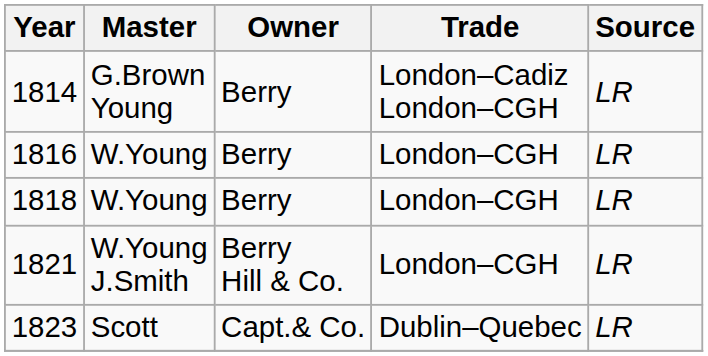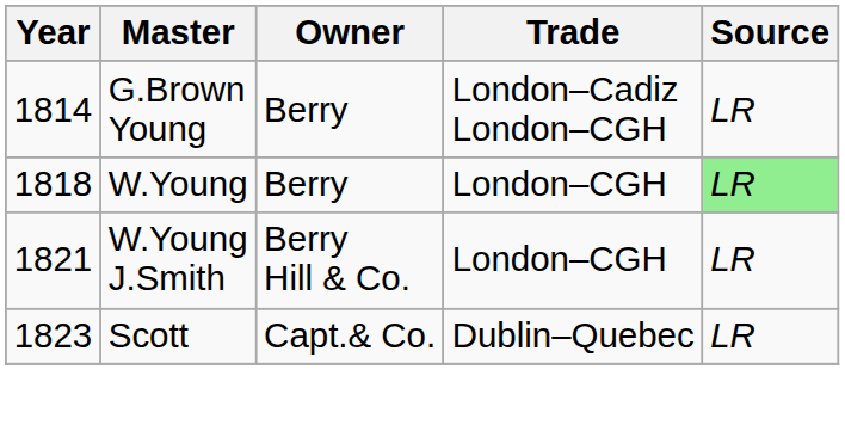 <table class=" wikitable">
 <tr>
 <th>Year</th>
 <th>Master</th>
 <th>Owner</th>
 <th>Trade</th>
 <th>Source</th>
 </tr>
 <tr>
 <td>1814</td>
 <td>G.Brown<br>Young</td>
 <td>Berry</td>
 <td>London–Cadiz<br>London–CGH</td>
 <td><em>LR</em></td>
 </tr>
 <tr>
-<td>1816</td>
-<td>W.Young</td>
-<td>Berry</td>
-<td>London–CGH</td>
-<td><em>LR</em></td>
-</tr>
-<tr>
 <td>1818</td>
 <td>W.Young</td>
 <td>Berry</td>
 <td>London–CGH</td>
-<td><em>LR</em></td>
+<td style="background: lightgreen;"><em>LR</em></td>
 </tr>
 <tr>
 <td>1821</td>
 <td>W.Young<br>J.Smith</td>
 <td>Berry<br>Hill & Co.</td>
 <td>London–CGH</td>
 <td><em>LR</em></td>
 </tr>
 <tr>
 <td>1823</td>
 <td>Scott</td>
 <td>Capt.& Co.</td>
 <td>Dublin–Quebec</td>
 <td><em>LR</em></td>
 </tr>
 <tr>
 </tr>
 </table>
